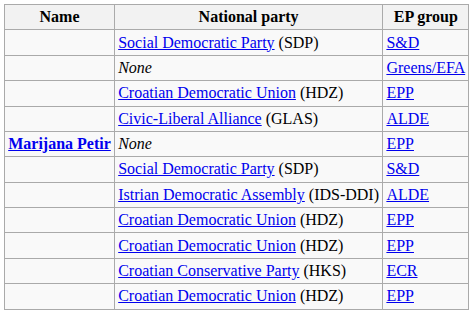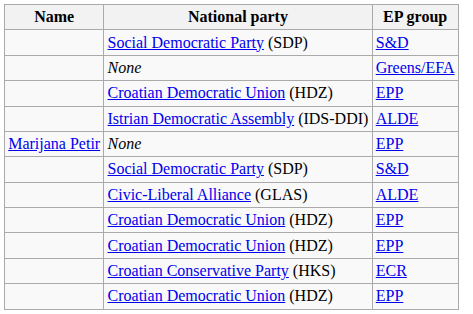 <table class="sortable wikitable">
 <tr>
 <th>Name</th>
 <th>National party</th>
 <th>EP group</th>
 </tr>
 <tr>
 <td></td>
 <td> <a href='#'>Social Democratic Party</a> (SDP)</td>
 <td> <a href='#'>S&D</a></td>
 </tr>
 <tr>
 <td></td>
 <td><em>None</em></td>
 <td> <a href='#'>Greens/EFA</a></td>
 </tr>
 <tr>
 <td></td>
 <td> <a href='#'>Croatian Democratic Union</a> (HDZ)</td>
 <td> <a href='#'>EPP</a></td>
 </tr>
 <tr>
 <td></td>
-<td> <a href='#'>Civic-Liberal Alliance</a> (GLAS)</td>
+<td> <a href='#'>Istrian Democratic Assembly</a> (IDS-DDI)</td>
 <td> <a href='#'>ALDE</a></td>
 </tr>
 <tr>
-<td><strong><a href='#'>Marijana Petir</a></strong></td>
+<td><a href='#'>Marijana Petir</a></td>
 <td><em>None</em></td>
 <td> <a href='#'>EPP</a></td>
 </tr>
 <tr>
 <td></td>
 <td> <a href='#'>Social Democratic Party</a> (SDP)</td>
 <td> <a href='#'>S&D</a></td>
 </tr>
 <tr>
 <td></td>
-<td> <a href='#'>Istrian Democratic Assembly</a> (IDS-DDI)</td>
+<td> <a href='#'>Civic-Liberal Alliance</a> (GLAS)</td>
 <td> <a href='#'>ALDE</a></td>
 </tr>
 <tr>
 <td></td>
 <td> <a href='#'>Croatian Democratic Union</a> (HDZ)</td>
 <td> <a href='#'>EPP</a></td>
 </tr>
 <tr>
 <td></td>
 <td> <a href='#'>Croatian Democratic Union</a> (HDZ)</td>
 <td> <a href='#'>EPP</a></td>
 </tr>
 <tr>
 <td></td>
 <td> <a href='#'>Croatian Conservative Party</a> (HKS)</td>
 <td> <a href='#'>ECR</a></td>
 </tr>
 <tr>
 <td></td>
 <td> <a href='#'>Croatian Democratic Union</a> (HDZ)</td>
 <td> <a href='#'>EPP</a></td>
 </tr>
 </table>
